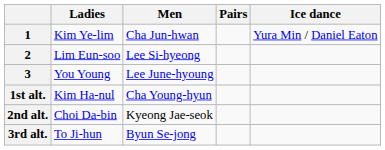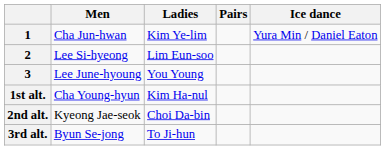 <table class="wikitable">
 <tr>
 <th></th>
+<th>Men</th>
 <th>Ladies</th>
-<th>Men</th>
 <th>Pairs</th>
 <th>Ice dance</th>
 </tr>
 <tr>
 <th>1</th>
+<td><a href='#'>Cha Jun-hwan</a></td>
 <td><a href='#'>Kim Ye-lim</a></td>
-<td><a href='#'>Cha Jun-hwan</a></td>
 <td></td>
 <td><a href='#'>Yura Min</a> / <a href='#'>Daniel Eaton</a></td>
 </tr>
 <tr>
 <th>2</th>
+<td><a href='#'>Lee Si-hyeong</a></td>
 <td><a href='#'>Lim Eun-soo</a></td>
-<td><a href='#'>Lee Si-hyeong</a></td>
 <td></td>
 <td></td>
 </tr>
 <tr>
 <th>3</th>
+<td><a href='#'>Lee June-hyoung</a></td>
 <td><a href='#'>You Young</a></td>
-<td><a href='#'>Lee June-hyoung</a></td>
 <td></td>
 <td></td>
 </tr>
 <tr>
 <th>1st alt.</th>
+<td><a href='#'>Cha Young-hyun</a></td>
 <td><a href='#'>Kim Ha-nul</a></td>
-<td><a href='#'>Cha Young-hyun</a></td>
 <td></td>
 <td></td>
 </tr>
 <tr>
 <th>2nd alt.</th>
+<td>Kyeong Jae-seok</td>
 <td><a href='#'>Choi Da-bin</a></td>
-<td>Kyeong Jae-seok</td>
 <td></td>
 <td></td>
 </tr>
 <tr>
 <th>3rd alt.</th>
+<td><a href='#'>Byun Se-jong</a></td>
 <td><a href='#'>To Ji-hun</a></td>
-<td><a href='#'>Byun Se-jong</a></td>
 <td></td>
 <td></td>
 </tr>
 </table>
